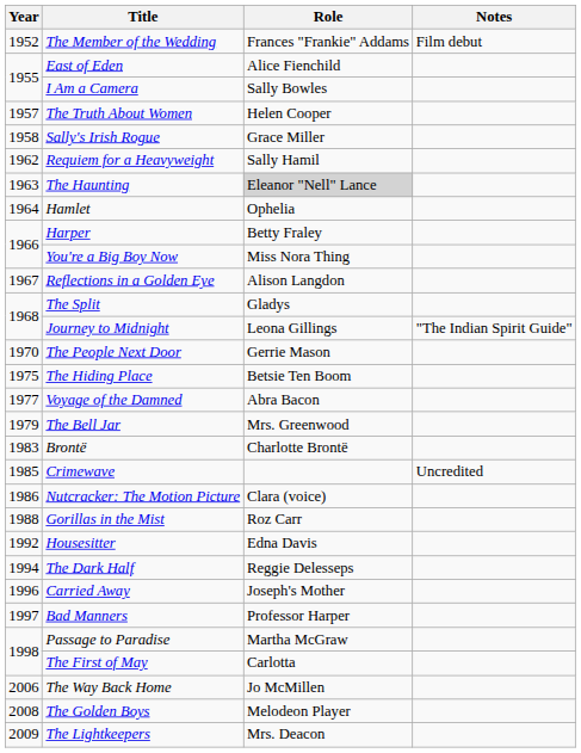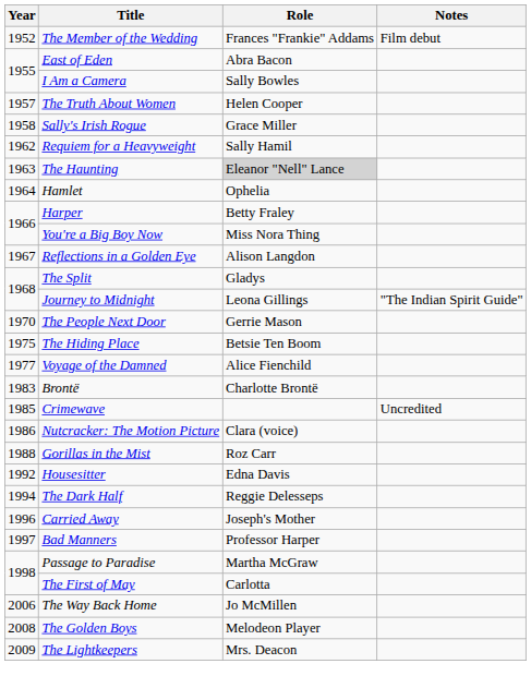 <table class="wikitable sortable">
 <tr>
 <th>Year</th>
 <th>Title</th>
 <th>Role</th>
 <th class="unsortable">Notes</th>
 </tr>
 <tr>
 <td>1952</td>
 <td><em><a href='#'>The Member of the Wedding</a></em></td>
 <td>Frances "Frankie" Addams</td>
 <td>Film debut</td>
 </tr>
 <tr>
 <td rowspan="2">1955</td>
 <td><em><a href='#'>East of Eden</a></em></td>
-<td>Alice Fienchild</td>
+<td>Abra Bacon</td>
 <td></td>
 </tr>
 <tr>
 <td><em><a href='#'>I Am a Camera</a></em></td>
 <td>Sally Bowles</td>
 <td></td>
 </tr>
 <tr>
 <td>1957</td>
 <td><em><a href='#'>The Truth About Women</a></em></td>
 <td>Helen Cooper</td>
 <td></td>
 </tr>
 <tr>
 <td>1958</td>
 <td><em><a href='#'>Sally's Irish Rogue</a></em></td>
 <td>Grace Miller</td>
 <td></td>
 </tr>
 <tr>
 <td>1962</td>
 <td><em><a href='#'>Requiem for a Heavyweight</a></em></td>
 <td>Sally Hamil</td>
 <td></td>
 </tr>
 <tr>
 <td>1963</td>
 <td><em><a href='#'>The Haunting</a></em></td>
 <td style="background: lightgrey;">Eleanor "Nell" Lance</td>
 <td></td>
 </tr>
 <tr>
 <td>1964</td>
 <td><em>Hamlet</em></td>
 <td>Ophelia</td>
 <td></td>
 </tr>
 <tr>
 <td rowspan="2">1966</td>
 <td><em><a href='#'>Harper</a></em></td>
 <td>Betty Fraley</td>
 <td></td>
 </tr>
 <tr>
 <td><em><a href='#'>You're a Big Boy Now</a></em></td>
 <td>Miss Nora Thing</td>
 <td></td>
 </tr>
 <tr>
 <td>1967</td>
 <td><em><a href='#'>Reflections in a Golden Eye</a></em></td>
 <td>Alison Langdon</td>
 <td></td>
 </tr>
 <tr>
 <td rowspan="2">1968</td>
 <td><em><a href='#'>The Split</a></em></td>
 <td>Gladys</td>
 <td></td>
 </tr>
 <tr>
 <td><em><a href='#'>Journey to Midnight</a></em></td>
 <td>Leona Gillings</td>
 <td>"The Indian Spirit Guide"</td>
 </tr>
 <tr>
 <td>1970</td>
 <td><em><a href='#'>The People Next Door</a></em></td>
 <td>Gerrie Mason</td>
 <td></td>
 </tr>
 <tr>
 <td>1975</td>
 <td><em><a href='#'>The Hiding Place</a></em></td>
 <td>Betsie Ten Boom</td>
 <td></td>
 </tr>
 <tr>
 <td>1977</td>
 <td><em><a href='#'>Voyage of the Damned</a></em></td>
-<td>Abra Bacon</td>
-<td></td>
-</tr>
-<tr>
-<td>1979</td>
-<td><em><a href='#'>The Bell Jar</a></em></td>
-<td>Mrs. Greenwood</td>
+<td>Alice Fienchild</td>
 <td></td>
 </tr>
 <tr>
 <td>1983</td>
 <td><em>Brontë</em></td>
 <td>Charlotte Brontë</td>
 <td></td>
 </tr>
 <tr>
 <td>1985</td>
 <td><em><a href='#'>Crimewave</a></em></td>
 <td></td>
 <td>Uncredited</td>
 </tr>
 <tr>
 <td>1986</td>
 <td><em><a href='#'>Nutcracker: The Motion Picture</a></em></td>
 <td>Clara (voice)</td>
 <td></td>
 </tr>
 <tr>
 <td>1988</td>
 <td><em><a href='#'>Gorillas in the Mist</a></em></td>
 <td>Roz Carr</td>
 <td></td>
 </tr>
 <tr>
 <td>1992</td>
 <td><em><a href='#'>Housesitter</a></em></td>
 <td>Edna Davis</td>
 <td></td>
 </tr>
 <tr>
 <td>1994</td>
 <td><em><a href='#'>The Dark Half</a></em></td>
 <td>Reggie Delesseps</td>
 <td></td>
 </tr>
 <tr>
 <td>1996</td>
 <td><em><a href='#'>Carried Away</a></em></td>
 <td>Joseph's Mother</td>
 <td></td>
 </tr>
 <tr>
 <td>1997</td>
 <td><em><a href='#'>Bad Manners</a></em></td>
 <td>Professor Harper</td>
 <td></td>
 </tr>
 <tr>
 <td rowspan="2">1998</td>
 <td><em>Passage to Paradise</em></td>
 <td>Martha McGraw</td>
 <td></td>
 </tr>
 <tr>
 <td><em><a href='#'>The First of May</a></em></td>
 <td>Carlotta</td>
 <td></td>
 </tr>
 <tr>
 <td>2006</td>
 <td><em>The Way Back Home</em></td>
 <td>Jo McMillen</td>
 <td></td>
 </tr>
 <tr>
 <td>2008</td>
 <td><em><a href='#'>The Golden Boys</a></em></td>
 <td>Melodeon Player</td>
 <td></td>
 </tr>
 <tr>
 <td>2009</td>
 <td><em><a href='#'>The Lightkeepers</a></em></td>
 <td>Mrs. Deacon</td>
 <td></td>
 </tr>
 </table>
